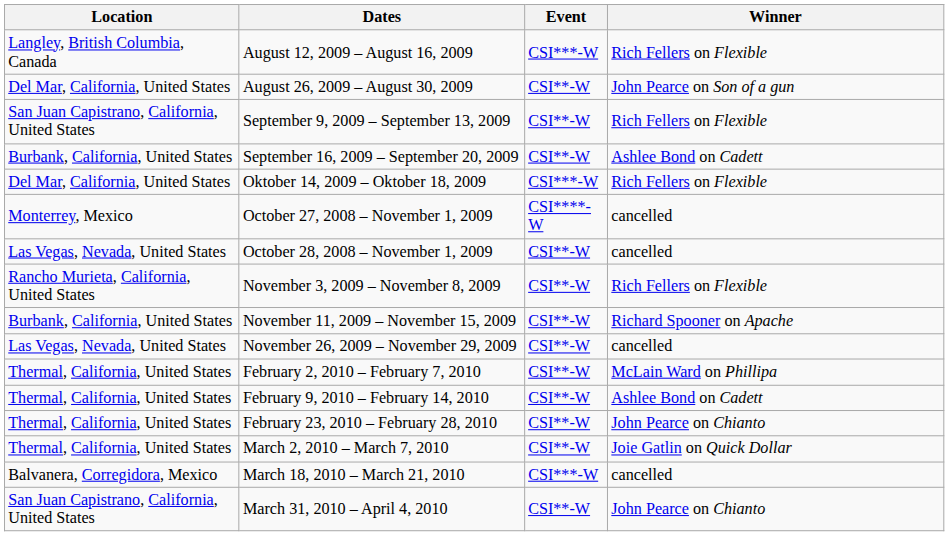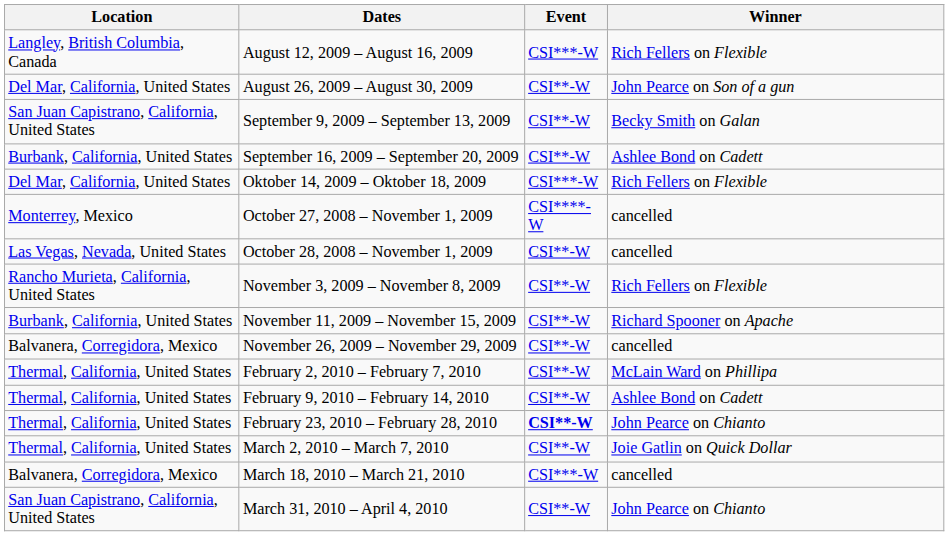 <table class="wikitable">
 <tr>
 <th width=225>Location</th>
 <th width=275>Dates</th>
 <th width=75>Event</th>
 <th width=325>Winner</th>
 </tr>
 <tr>
 <td> <a href='#'>Langley</a>, <a href='#'>British Columbia</a>, Canada</td>
 <td>August 12, 2009 – August 16, 2009</td>
 <td><a href='#'>CSI***-W</a></td>
 <td> <a href='#'>Rich Fellers</a> on <em>Flexible</em></td>
 </tr>
 <tr>
 <td> <a href='#'>Del Mar</a>, <a href='#'>California</a>, United States</td>
 <td>August 26, 2009 – August 30, 2009</td>
 <td><a href='#'>CSI**-W</a></td>
 <td> <a href='#'>John Pearce</a> on <em>Son of a gun</em></td>
 </tr>
 <tr>
 <td> <a href='#'>San Juan Capistrano</a>, <a href='#'>California</a>, United States</td>
 <td>September 9, 2009 – September 13, 2009</td>
 <td><a href='#'>CSI**-W</a></td>
-<td> <a href='#'>Rich Fellers</a> on <em>Flexible</em></td>
+<td> <a href='#'>Becky Smith</a> on <em>Galan</em></td>
 </tr>
 <tr>
 <td> <a href='#'>Burbank</a>, <a href='#'>California</a>, United States</td>
 <td>September 16, 2009 – September 20, 2009</td>
 <td><a href='#'>CSI**-W</a></td>
 <td> <a href='#'>Ashlee Bond</a> on <em>Cadett</em></td>
 </tr>
 <tr>
 <td> <a href='#'>Del Mar</a>, <a href='#'>California</a>, United States</td>
 <td>Oktober 14, 2009 – Oktober 18, 2009</td>
 <td><a href='#'>CSI***-W</a></td>
 <td> <a href='#'>Rich Fellers</a> on <em>Flexible</em></td>
 </tr>
 <tr>
 <td> <a href='#'>Monterrey</a>, Mexico</td>
 <td>October 27, 2008 – November 1, 2009</td>
 <td><a href='#'>CSI****-W</a></td>
 <td>cancelled</td>
 </tr>
 <tr>
 <td> <a href='#'>Las Vegas</a>, <a href='#'>Nevada</a>, United States</td>
 <td>October 28, 2008 – November 1, 2009</td>
 <td><a href='#'>CSI**-W</a></td>
 <td>cancelled</td>
 </tr>
 <tr>
 <td> <a href='#'>Rancho Murieta</a>, <a href='#'>California</a>, United States</td>
 <td>November 3, 2009 – November 8, 2009</td>
 <td><a href='#'>CSI**-W</a></td>
 <td> <a href='#'>Rich Fellers</a> on <em>Flexible</em></td>
 </tr>
 <tr>
 <td> <a href='#'>Burbank</a>, <a href='#'>California</a>, United States</td>
 <td>November 11, 2009 – November 15, 2009</td>
 <td><a href='#'>CSI**-W</a></td>
 <td> <a href='#'>Richard Spooner</a> on <em>Apache</em></td>
 </tr>
 <tr>
-<td> <a href='#'>Las Vegas</a>, <a href='#'>Nevada</a>, United States</td>
+<td> Balvanera, <a href='#'>Corregidora</a>, Mexico</td>
 <td>November 26, 2009 – November 29, 2009</td>
 <td><a href='#'>CSI**-W</a></td>
 <td>cancelled</td>
 </tr>
 <tr>
 <td> <a href='#'>Thermal</a>, <a href='#'>California</a>, United States</td>
 <td>February 2, 2010 – February 7, 2010</td>
 <td><a href='#'>CSI**-W</a></td>
 <td> <a href='#'>McLain Ward</a> on <em>Phillipa</em></td>
 </tr>
 <tr>
 <td> <a href='#'>Thermal</a>, <a href='#'>California</a>, United States</td>
 <td>February 9, 2010 – February 14, 2010</td>
 <td><a href='#'>CSI**-W</a></td>
 <td> <a href='#'>Ashlee Bond</a> on <em>Cadett</em></td>
 </tr>
 <tr>
 <td> <a href='#'>Thermal</a>, <a href='#'>California</a>, United States</td>
 <td>February 23, 2010 – February 28, 2010</td>
-<td><a href='#'>CSI**-W</a></td>
+<td><strong><a href='#'>CSI**-W</a></strong></td>
 <td> <a href='#'>John Pearce</a> on <em>Chianto</em></td>
 </tr>
 <tr>
 <td> <a href='#'>Thermal</a>, <a href='#'>California</a>, United States</td>
 <td>March 2, 2010 – March 7, 2010</td>
 <td><a href='#'>CSI**-W</a></td>
 <td> <a href='#'>Joie Gatlin</a> on <em>Quick Dollar</em></td>
 </tr>
 <tr>
 <td> Balvanera, <a href='#'>Corregidora</a>, Mexico</td>
 <td>March 18, 2010 – March 21, 2010</td>
 <td><a href='#'>CSI***-W</a></td>
 <td>cancelled</td>
 </tr>
 <tr>
 <td> <a href='#'>San Juan Capistrano</a>, <a href='#'>California</a>, United States</td>
 <td>March 31, 2010 – April 4, 2010</td>
 <td><a href='#'>CSI**-W</a></td>
 <td> <a href='#'>John Pearce</a> on <em>Chianto</em></td>
 </tr>
 </table>
